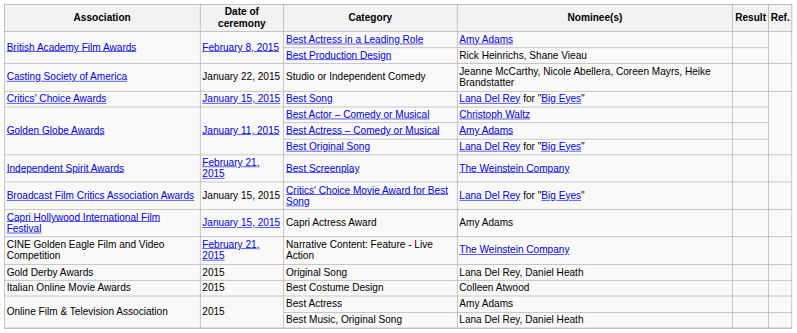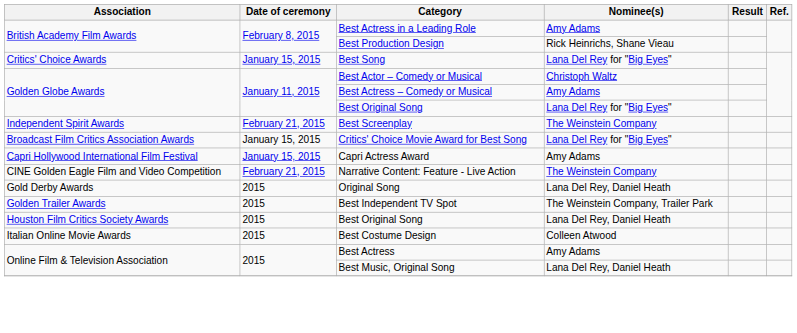 <table class="wikitable sortable" width="99%">
 <tr style="background:#ccc; text-align:center;">
 <th>Association</th>
 <th>Date of ceremony</th>
 <th>Category</th>
 <th>Nominee(s)</th>
 <th>Result</th>
 <th scope="col" class="unsortable">Ref.</th>
 </tr>
 <tr>
 <td scope=row rowspan="2"><a href='#'>British Academy Film Awards</a></td>
 <td rowspan="2"><a href='#'>February 8, 2015</a></td>
 <td><a href='#'>Best Actress in a Leading Role</a></td>
 <td><a href='#'>Amy Adams</a></td>
 <td></td>
 <td style="text-align:center;" rowspan=2></td>
 </tr>
 <tr>
 <td><a href='#'>Best Production Design</a></td>
 <td>Rick Heinrichs, Shane Vieau</td>
 <td></td>
-</tr>
-<tr>
-<td scope=row><a href='#'>Casting Society of America</a></td>
-<td>January 22, 2015</td>
-<td>Studio or Independent Comedy</td>
-<td>Jeanne McCarthy, Nicole Abellera, Coreen Mayrs, Heike Brandstatter</td>
-<td></td>
-<td style="text-align:center;" rowspan=1></td>
 </tr>
 <tr>
 <td scope=row><a href='#'>Critics' Choice Awards</a></td>
 <td><a href='#'>January 15, 2015</a></td>
 <td><a href='#'>Best Song</a></td>
 <td><a href='#'>Lana Del Rey</a> for "<a href='#'>Big Eyes</a>"</td>
 <td></td>
 <td style="text-align:center;" rowspan=4></td>
 </tr>
 <tr>
 <td scope=row rowspan=3><a href='#'>Golden Globe Awards</a></td>
 <td rowspan=3><a href='#'>January 11, 2015</a></td>
 <td><a href='#'>Best Actor – Comedy or Musical</a></td>
 <td><a href='#'>Christoph Waltz</a></td>
 <td></td>
 </tr>
 <tr>
 <td><a href='#'>Best Actress – Comedy or Musical</a></td>
 <td><a href='#'>Amy Adams</a></td>
 <td></td>
 </tr>
 <tr>
 <td><a href='#'>Best Original Song</a></td>
 <td><a href='#'>Lana Del Rey</a> for "<a href='#'>Big Eyes</a>"</td>
 <td></td>
 </tr>
 <tr>
 <td scope=row><a href='#'>Independent Spirit Awards</a></td>
 <td><a href='#'>February 21, 2015</a></td>
 <td><a href='#'>Best Screenplay</a></td>
 <td><a href='#'>The Weinstein Company</a></td>
 <td></td>
 <td style="text-align:center;"></td>
 </tr>
 <tr>
 <td><a href='#'>Broadcast Film Critics Association Awards</a></td>
 <td>January 15, 2015</td>
 <td><a href='#'>Critics' Choice Movie Award for Best Song</a></td>
 <td><a href='#'>Lana Del Rey</a> for "<a href='#'>Big Eyes</a>"</td>
 <td></td>
 <td></td>
 </tr>
 <tr>
 <td><a href='#'>Capri Hollywood International Film Festival</a></td>
 <td><a href='#'>January 15, 2015</a></td>
 <td>Capri Actress Award</td>
 <td>Amy Adams</td>
 <td></td>
 <td></td>
 </tr>
 <tr>
 <td>CINE Golden Eagle Film and Video Competition</td>
 <td><a href='#'>February 21, 2015</a></td>
 <td>Narrative Content: Feature - Live Action</td>
 <td><a href='#'>The Weinstein Company</a></td>
 <td></td>
 <td></td>
 </tr>
 <tr>
 <td>Gold Derby Awards</td>
 <td>2015</td>
 <td>Original Song</td>
 <td>Lana Del Rey, Daniel Heath</td>
 <td></td>
 <td></td>
 </tr>
 <tr>
+<td><a href='#'>Golden Trailer Awards</a></td>
+<td>2015</td>
+<td>Best Independent TV Spot</td>
+<td>The Weinstein Company, Trailer Park</td>
+<td></td>
+<td></td>
+</tr>
+<tr>
+<td><a href='#'>Houston Film Critics Society Awards</a></td>
+<td>2015</td>
+<td>Best Original Song</td>
+<td>Lana Del Rey, Daniel Heath</td>
+<td></td>
+<td></td>
+</tr>
+<tr>
 <td>Italian Online Movie Awards</td>
 <td>2015</td>
 <td>Best Costume Design</td>
 <td>Colleen Atwood</td>
 <td></td>
 <td></td>
 </tr>
 <tr>
 <td scope=row rowspan="2">Online Film & Television Association</td>
 <td scope=row rowspan="2">2015</td>
 <td>Best Actress</td>
 <td>Amy Adams</td>
 <td></td>
 </tr>
 <tr>
 <td>Best Music, Original Song</td>
 <td>Lana Del Rey, Daniel Heath</td>
 <td></td>
 <td></td>
 </tr>
 <tr>
 </tr>
 </table>
